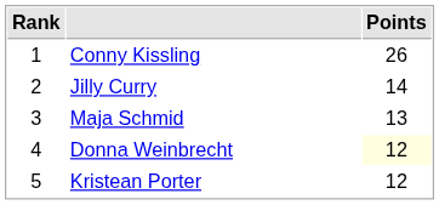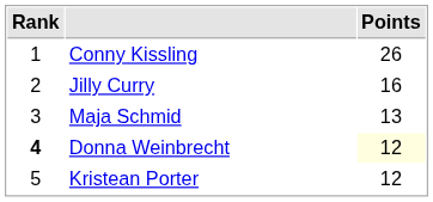 <table cellspacing="1" cellpadding="3" style="border:1px solid #AAAAAA;font-size:86%">
 <tr bgcolor="#E4E4E4">
 <th style="border-bottom:1px solid #AAAAAA" width=10>Rank</th>
 <th style="border-bottom:1px solid #AAAAAA" width=200></th>
 <th style="border-bottom:1px solid #AAAAAA" width=20>Points</th>
 </tr>
 <tr>
 <td align="center">1</td>
 <td> <a href='#'>Conny Kissling</a></td>
 <td align=center>26</td>
 </tr>
 <tr>
 <td align="center">2</td>
 <td> <a href='#'>Jilly Curry</a></td>
-<td align=center>14</td>
+<td align=center>16</td>
 </tr>
 <tr>
 <td align="center">3</td>
 <td> <a href='#'>Maja Schmid</a></td>
 <td align=center>13</td>
 </tr>
 <tr>
-<td align="center">4</td>
+<td align="center"><strong>4</strong></td>
 <td> <a href='#'>Donna Weinbrecht</a></td>
 <td align=center style="background: lightyellow;">12</td>
 </tr>
 <tr>
 <td align="center">5</td>
 <td> <a href='#'>Kristean Porter</a></td>
 <td align=center>12</td>
 </tr>
 </table>
